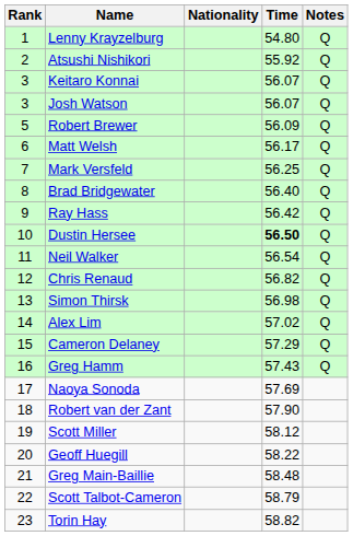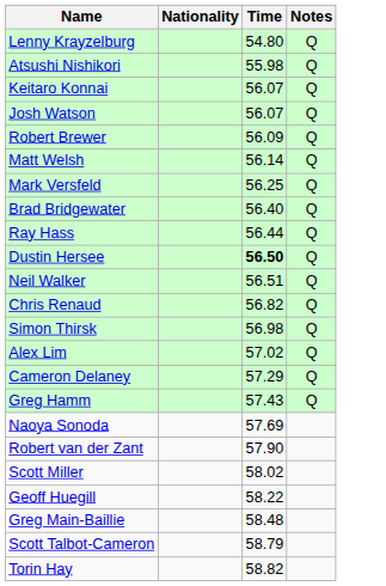 <table class="wikitable sortable" style="text-align:center">
 <tr>
-<th>Rank</th>
 <th>Name</th>
 <th>Nationality</th>
 <th>Time</th>
 <th>Notes</th>
 </tr>
 <tr bgcolor=ccffcc>
-<td>1</td>
 <td align=left><a href='#'>Lenny Krayzelburg</a></td>
 <td align=left></td>
 <td>54.80</td>
 <td>Q</td>
 </tr>
 <tr bgcolor=ccffcc>
-<td>2</td>
 <td align=left><a href='#'>Atsushi Nishikori</a></td>
 <td align=left></td>
-<td>55.92</td>
+<td>55.98</td>
 <td>Q</td>
 </tr>
 <tr bgcolor=ccffcc>
-<td>3</td>
 <td align=left><a href='#'>Keitaro Konnai</a></td>
 <td align=left></td>
 <td>56.07</td>
 <td>Q</td>
 </tr>
 <tr bgcolor=ccffcc>
-<td>3</td>
 <td align=left><a href='#'>Josh Watson</a></td>
 <td align=left></td>
 <td>56.07</td>
 <td>Q</td>
 </tr>
 <tr bgcolor=ccffcc>
-<td>5</td>
 <td align=left><a href='#'>Robert Brewer</a></td>
 <td align=left></td>
 <td>56.09</td>
 <td>Q</td>
 </tr>
 <tr bgcolor=ccffcc>
-<td>6</td>
 <td align=left><a href='#'>Matt Welsh</a></td>
 <td align=left></td>
-<td>56.17</td>
+<td>56.14</td>
 <td>Q</td>
 </tr>
 <tr bgcolor=ccffcc>
-<td>7</td>
 <td align=left><a href='#'>Mark Versfeld</a></td>
 <td align=left></td>
 <td>56.25</td>
 <td>Q</td>
 </tr>
 <tr bgcolor=ccffcc>
-<td>8</td>
 <td align=left><a href='#'>Brad Bridgewater</a></td>
 <td align=left></td>
 <td>56.40</td>
 <td>Q</td>
 </tr>
 <tr bgcolor=ccffcc>
-<td>9</td>
 <td align=left><a href='#'>Ray Hass</a></td>
 <td align=left></td>
-<td>56.42</td>
+<td>56.44</td>
 <td>Q</td>
 </tr>
 <tr bgcolor=ccffcc>
-<td>10</td>
 <td align=left><a href='#'>Dustin Hersee</a></td>
 <td align=left></td>
 <td><strong>56.50</strong></td>
 <td>Q</td>
 </tr>
 <tr bgcolor=ccffcc>
-<td>11</td>
 <td align=left><a href='#'>Neil Walker</a></td>
 <td align=left></td>
-<td>56.54</td>
+<td>56.51</td>
 <td>Q</td>
 </tr>
 <tr bgcolor=ccffcc>
-<td>12</td>
 <td align=left><a href='#'>Chris Renaud</a></td>
 <td align=left></td>
 <td>56.82</td>
 <td>Q</td>
 </tr>
 <tr bgcolor=ccffcc>
-<td>13</td>
 <td align=left><a href='#'>Simon Thirsk</a></td>
 <td align=left></td>
 <td>56.98</td>
 <td>Q</td>
 </tr>
 <tr bgcolor=ccffcc>
-<td>14</td>
 <td align=left><a href='#'>Alex Lim</a></td>
 <td align=left></td>
 <td>57.02</td>
 <td>Q</td>
 </tr>
 <tr bgcolor=ccffcc>
-<td>15</td>
 <td align=left><a href='#'>Cameron Delaney</a></td>
 <td align=left></td>
 <td>57.29</td>
 <td>Q</td>
 </tr>
 <tr bgcolor=ccffcc>
-<td>16</td>
 <td align=left><a href='#'>Greg Hamm</a></td>
 <td align=left></td>
 <td>57.43</td>
 <td>Q</td>
 </tr>
 <tr>
-<td>17</td>
 <td align=left><a href='#'>Naoya Sonoda</a></td>
 <td align=left></td>
 <td>57.69</td>
 <td></td>
 </tr>
 <tr>
-<td>18</td>
 <td align=left><a href='#'>Robert van der Zant</a></td>
 <td align=left></td>
 <td>57.90</td>
 <td></td>
 </tr>
 <tr>
-<td>19</td>
 <td align=left><a href='#'>Scott Miller</a></td>
 <td align=left></td>
-<td>58.12</td>
+<td>58.02</td>
 <td></td>
 </tr>
 <tr>
-<td>20</td>
 <td align=left><a href='#'>Geoff Huegill</a></td>
 <td align=left></td>
 <td>58.22</td>
 <td></td>
 </tr>
 <tr>
-<td>21</td>
 <td align=left><a href='#'>Greg Main-Baillie</a></td>
 <td align=left></td>
 <td>58.48</td>
 <td></td>
 </tr>
 <tr>
-<td>22</td>
 <td align=left><a href='#'>Scott Talbot-Cameron</a></td>
 <td align=left></td>
 <td>58.79</td>
 <td></td>
 </tr>
 <tr>
-<td>23</td>
 <td align=left><a href='#'>Torin Hay</a></td>
 <td align=left></td>
 <td>58.82</td>
 <td></td>
 </tr>
 </table>
